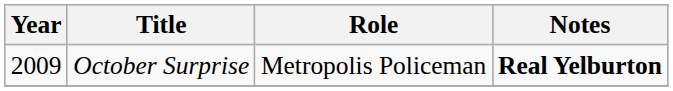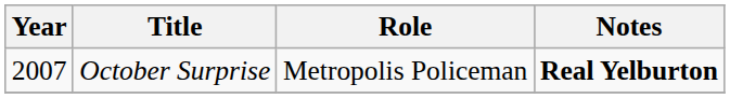 <table class="wikitable sortable">
 <tr>
 <th>Year</th>
 <th>Title</th>
 <th>Role</th>
 <th class="unsortable">Notes</th>
 </tr>
 <tr>
-<td>2009</td>
+<td>2007</td>
 <td><em>October Surprise</em></td>
 <td>Metropolis Policeman</td>
 <td><strong>Real Yelburton</strong></td>
 </tr>
 <tr>
 </tr>
 </table>
